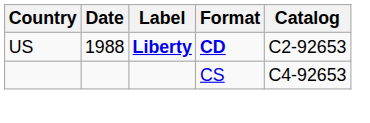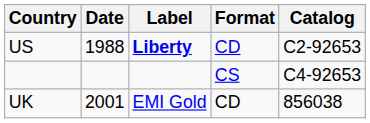 <table class="wikitable">
 <tr>
 <th>Country</th>
 <th>Date</th>
 <th>Label</th>
 <th>Format</th>
 <th>Catalog</th>
 </tr>
 <tr>
 <td>US</td>
 <td>1988</td>
 <td><strong><a href='#'>Liberty</a></strong></td>
-<td><strong><a href='#'>CD</a></strong></td>
+<td><a href='#'>CD</a></td>
 <td>C2-92653</td>
 </tr>
 <tr>
 <td></td>
 <td></td>
 <td></td>
 <td><a href='#'>CS</a></td>
 <td>C4-92653</td>
 </tr>
+<tr>
+<td>UK</td>
+<td>2001</td>
+<td><a href='#'>EMI Gold</a></td>
+<td>CD</td>
+<td>856038</td>
+</tr>
 </table>
